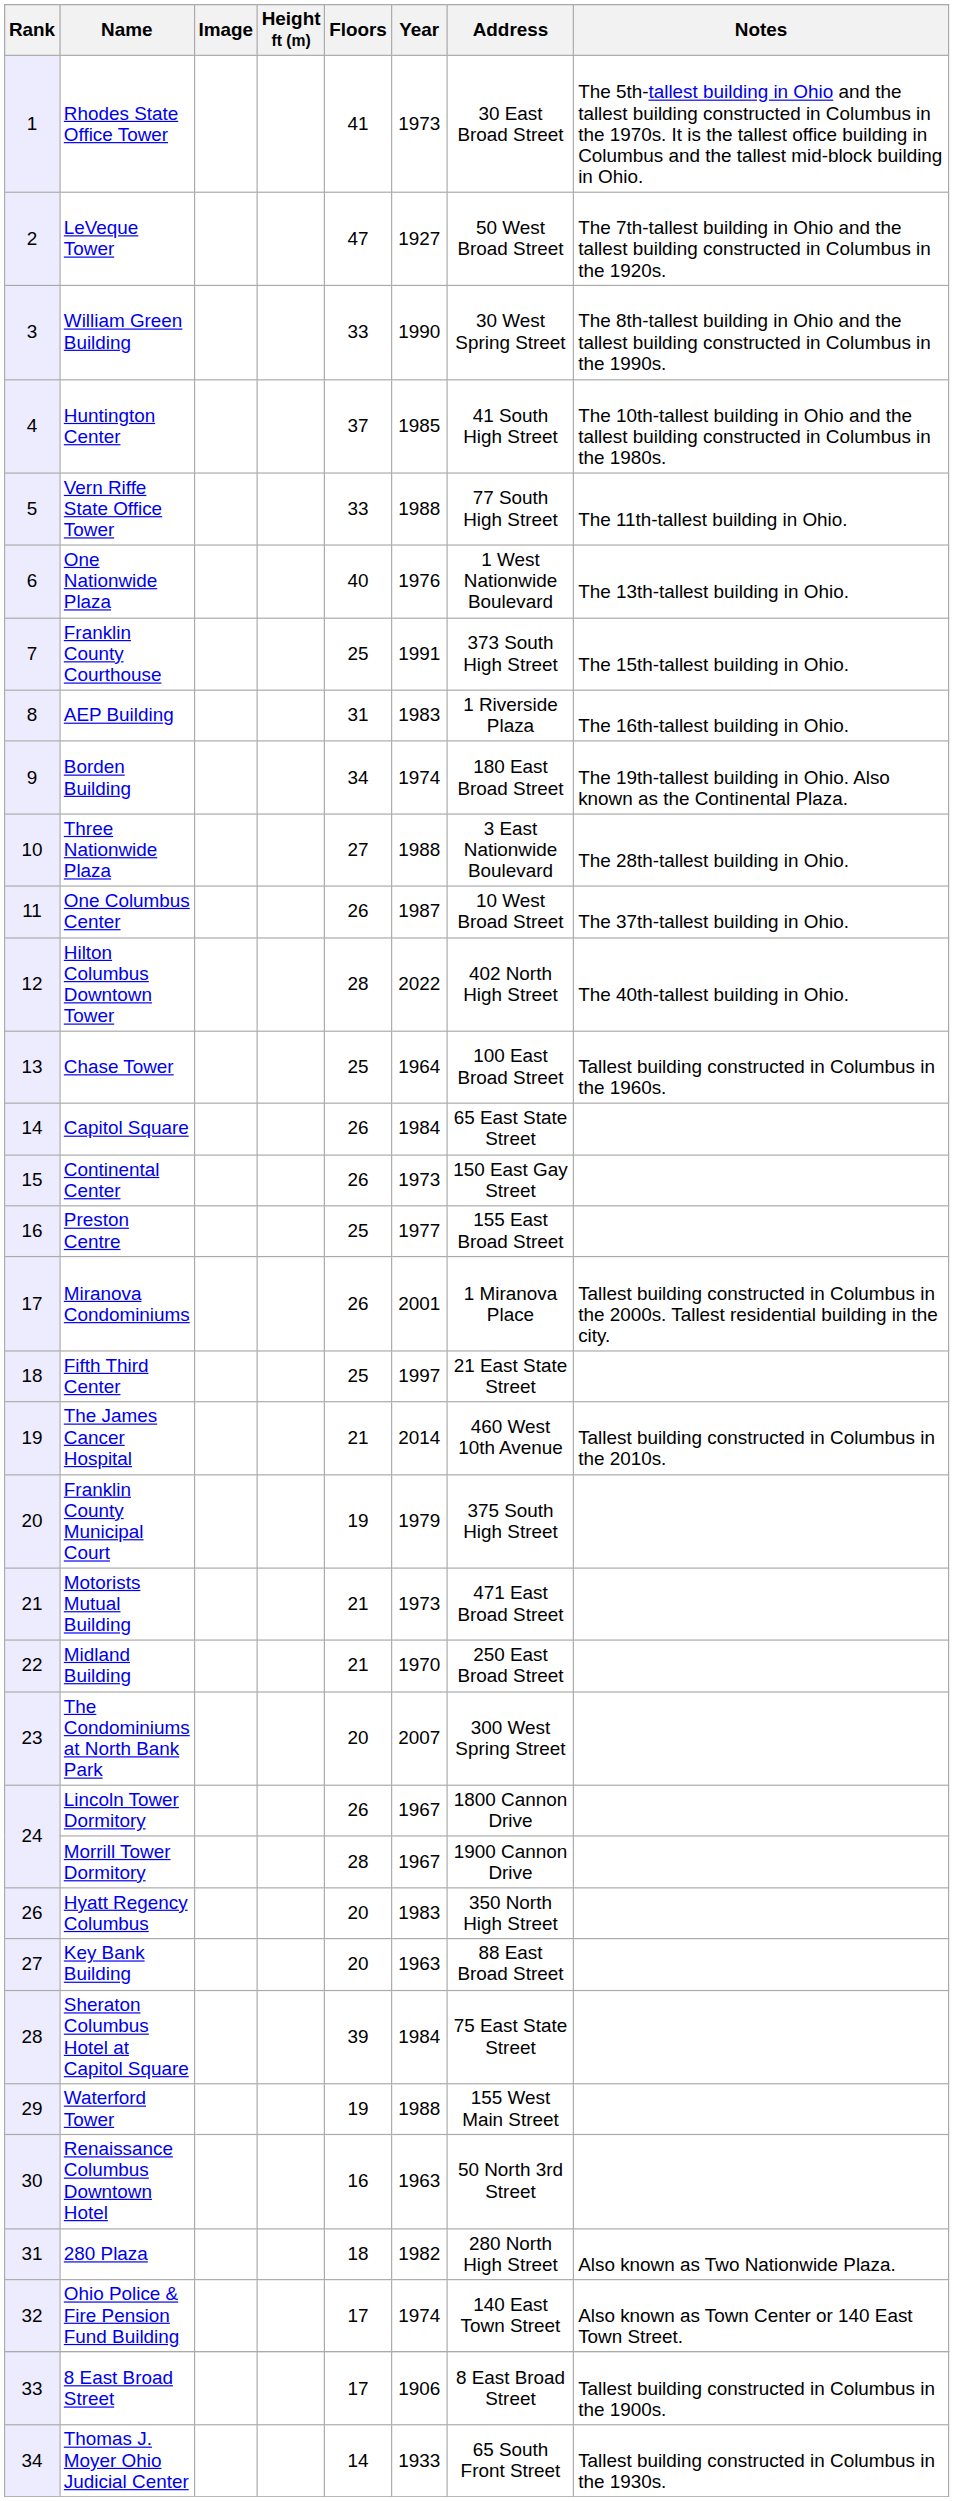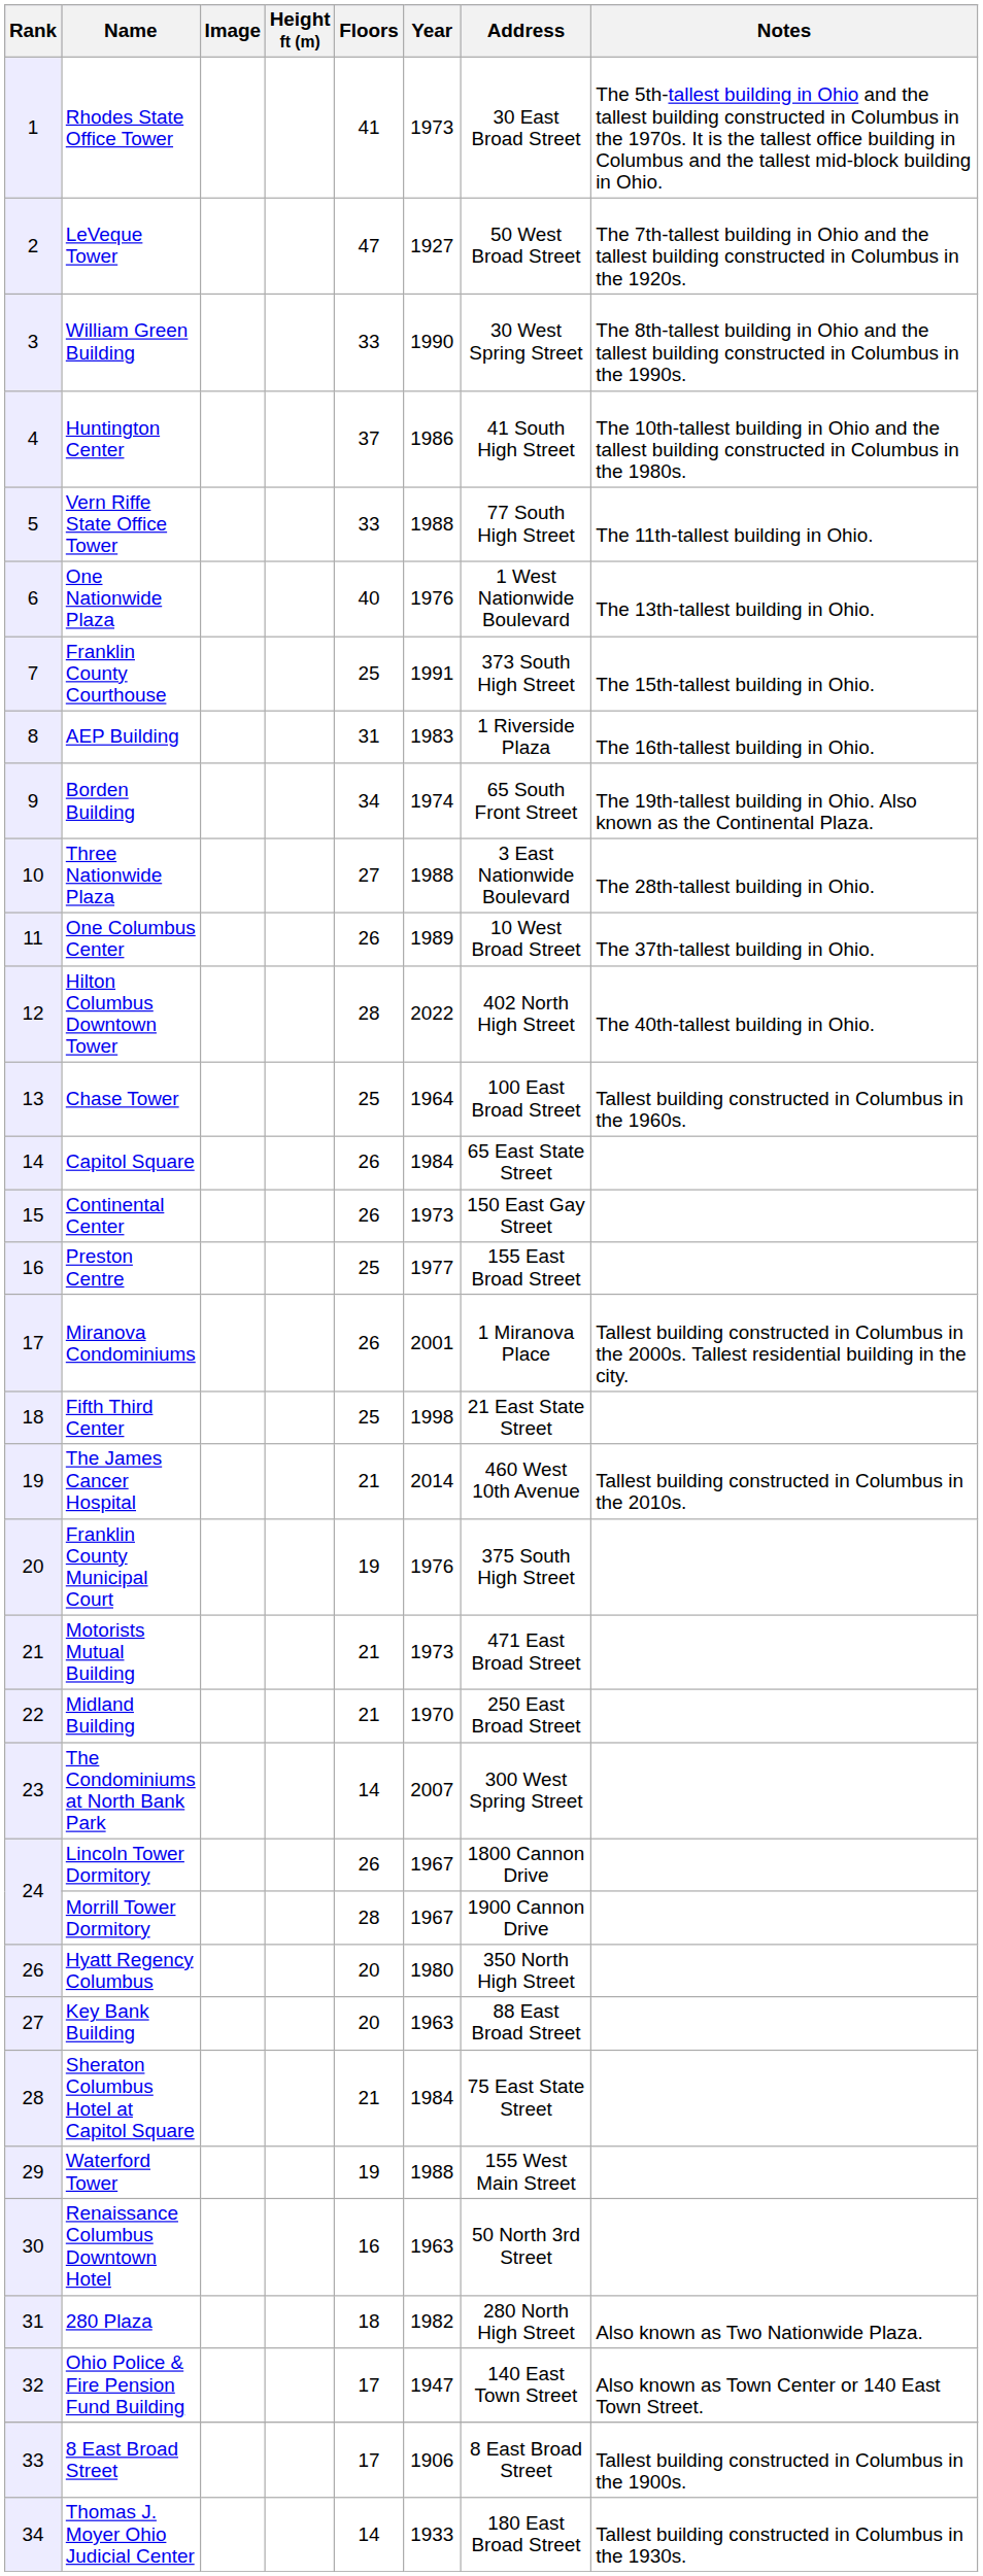 <table class="wikitable sortable" style="border:#999; background:#fff; text-align: center">
 <tr style="background:#bdbbd7;">
 <th scope=col style="width:20px;">Rank</th>
 <th scope=col style="width:90px;">Name</th>
 <th scope=col class="unsortable">Image</th>
 <th scope=col style="width:40px;">Height<br><small>ft (m)</small></th>
 <th scope=col style="width:40px;">Floors</th>
 <th scope=col style="width:40px;">Year</th>
 <th scope=col style="width:100px;">Address</th>
 <th scope=col class="unsortable" style="width:310px;">Notes</th>
 </tr>
 <tr style>
 <td style="text-align:center; background:#edecff;">1</td>
 <td align=left><a href='#'>Rhodes State Office Tower</a></td>
 <td></td>
 <td></td>
 <td>41</td>
 <td>1973</td>
 <td>30 East Broad Street</td>
 <td align=left><br>The 5th-<a href='#'>tallest building in Ohio</a> and the tallest building constructed in Columbus in the 1970s. It is the tallest office building in Columbus and the tallest mid-block building in Ohio.</td>
 </tr>
 <tr style>
 <td style="text-align:center; background:#edecff;">2</td>
 <td align=left><a href='#'>LeVeque Tower</a></td>
 <td></td>
 <td></td>
 <td>47</td>
 <td>1927</td>
 <td>50 West Broad Street</td>
 <td align=left><br>The 7th-tallest building in Ohio and the tallest building constructed in Columbus in the 1920s.</td>
 </tr>
 <tr>
 <td style="text-align:center; background:#edecff;">3</td>
 <td align=left><a href='#'>William Green Building</a></td>
 <td></td>
 <td></td>
 <td>33</td>
 <td>1990</td>
 <td>30 West Spring Street</td>
 <td align=left><br>The 8th-tallest building in Ohio and the tallest building constructed in Columbus in the 1990s.</td>
 </tr>
 <tr>
 <td style="text-align:center; background:#edecff;">4</td>
 <td align=left><a href='#'>Huntington Center</a></td>
 <td></td>
 <td></td>
 <td>37</td>
-<td>1985</td>
+<td>1986</td>
 <td>41 South High Street</td>
 <td align=left><br>The 10th-tallest building in Ohio and the tallest building constructed in Columbus in the 1980s.</td>
 </tr>
 <tr>
 <td style="text-align:center; background:#edecff;">5</td>
 <td align=left><a href='#'>Vern Riffe State Office Tower</a></td>
 <td></td>
 <td></td>
 <td>33</td>
 <td>1988</td>
 <td>77 South High Street</td>
 <td align=left><br>The 11th-tallest building in Ohio.</td>
 </tr>
 <tr>
 <td style="text-align:center; background:#edecff;">6</td>
 <td align=left><a href='#'>One Nationwide Plaza</a></td>
 <td></td>
 <td></td>
 <td>40</td>
 <td>1976</td>
 <td>1 West Nationwide Boulevard</td>
 <td align=left><br>The 13th-tallest building in Ohio.</td>
 </tr>
 <tr>
 <td style="text-align:center; background:#edecff;">7</td>
 <td align=left><a href='#'>Franklin County Courthouse</a></td>
 <td></td>
 <td></td>
 <td>25</td>
 <td>1991</td>
 <td>373 South High Street</td>
 <td align=left><br>The 15th-tallest building in Ohio.</td>
 </tr>
 <tr>
 <td style="text-align:center; background:#edecff;">8</td>
 <td align=left><a href='#'>AEP Building</a></td>
 <td></td>
 <td></td>
 <td>31</td>
 <td>1983</td>
 <td>1 Riverside Plaza</td>
 <td align=left><br>The 16th-tallest building in Ohio.</td>
 </tr>
 <tr>
 <td style="text-align:center; background:#edecff;">9</td>
 <td align=left><a href='#'>Borden Building</a></td>
 <td></td>
 <td></td>
 <td>34</td>
 <td>1974</td>
-<td>180 East Broad Street</td>
+<td>65 South Front Street</td>
 <td align=left><br>The 19th-tallest building in Ohio. Also known as the Continental Plaza.</td>
 </tr>
 <tr>
 <td style="text-align:center; background:#edecff;">10</td>
 <td align=left><a href='#'>Three Nationwide Plaza</a></td>
 <td></td>
 <td></td>
 <td>27</td>
 <td>1988</td>
 <td>3 East Nationwide Boulevard</td>
 <td align=left><br>The 28th-tallest building in Ohio.</td>
 </tr>
 <tr>
 <td style="text-align:center; background:#edecff;">11</td>
 <td align=left><a href='#'>One Columbus Center</a></td>
 <td></td>
 <td></td>
 <td>26</td>
-<td>1987</td>
+<td>1989</td>
 <td>10 West Broad Street</td>
 <td align=left><br>The 37th-tallest building in Ohio.</td>
 </tr>
 <tr>
 <td style="text-align:center; background:#edecff;">12</td>
 <td align=left><a href='#'>Hilton Columbus Downtown Tower</a></td>
 <td></td>
 <td></td>
 <td>28</td>
 <td>2022</td>
 <td>402 North High Street</td>
 <td align=left><br>The 40th-tallest building in Ohio.</td>
 </tr>
 <tr>
 <td style="text-align:center; background:#edecff;">13</td>
 <td align=left><a href='#'>Chase Tower</a></td>
 <td></td>
 <td></td>
 <td>25</td>
 <td>1964</td>
 <td>100 East Broad Street</td>
 <td align=left><br>Tallest building constructed in Columbus in the 1960s.</td>
 </tr>
 <tr>
 <td style="text-align:center; background:#edecff;">14</td>
 <td align=left><a href='#'>Capitol Square</a></td>
 <td></td>
 <td></td>
 <td>26</td>
 <td>1984</td>
 <td>65 East State Street</td>
 <td></td>
 </tr>
 <tr>
 <td style="text-align:center; background:#edecff;">15</td>
 <td align=left><a href='#'>Continental Center</a></td>
 <td></td>
 <td></td>
 <td>26</td>
 <td>1973</td>
 <td>150 East Gay Street</td>
 <td></td>
 </tr>
 <tr>
 <td style="text-align:center; background:#edecff;">16</td>
 <td align=left><a href='#'>Preston Centre</a></td>
 <td></td>
 <td></td>
 <td>25</td>
 <td>1977</td>
 <td>155 East Broad Street</td>
 <td></td>
 </tr>
 <tr>
 <td style="text-align:center; background:#edecff;">17</td>
 <td align=left><a href='#'>Miranova Condominiums</a></td>
 <td></td>
 <td></td>
 <td>26</td>
 <td>2001</td>
 <td>1 Miranova Place</td>
 <td align=left><br>Tallest building constructed in Columbus in the 2000s. Tallest residential building in the city.</td>
 </tr>
 <tr>
 <td style="text-align:center; background:#edecff;">18</td>
 <td align=left><a href='#'>Fifth Third Center</a></td>
 <td></td>
 <td></td>
 <td>25</td>
-<td>1997</td>
+<td>1998</td>
 <td>21 East State Street</td>
 <td></td>
 </tr>
 <tr>
 <td style="text-align:center; background:#edecff;">19</td>
 <td align=left><a href='#'>The James Cancer Hospital</a></td>
 <td></td>
 <td></td>
 <td>21</td>
 <td>2014</td>
 <td>460 West 10th Avenue</td>
 <td align=left><br>Tallest building constructed in Columbus in the 2010s.</td>
 </tr>
 <tr>
 <td style="text-align:center; background:#edecff;">20</td>
 <td align=left><a href='#'>Franklin County Municipal Court</a></td>
 <td></td>
 <td></td>
 <td>19</td>
-<td>1979</td>
+<td>1976</td>
 <td>375 South High Street</td>
 <td></td>
 </tr>
 <tr>
 <td style="text-align:center; background:#edecff;">21</td>
 <td align=left><a href='#'>Motorists Mutual Building</a></td>
 <td></td>
 <td></td>
 <td>21</td>
 <td>1973</td>
 <td>471 East Broad Street</td>
 <td></td>
 </tr>
 <tr>
 <td style="text-align:center; background:#edecff;">22</td>
 <td align=left><a href='#'>Midland Building</a></td>
 <td></td>
 <td></td>
 <td>21</td>
 <td>1970</td>
 <td>250 East Broad Street</td>
 <td></td>
 </tr>
 <tr>
 <td style="text-align:center; background:#edecff;">23</td>
 <td align=left><a href='#'>The Condominiums at North Bank Park</a></td>
 <td></td>
 <td></td>
-<td>20</td>
+<td>14</td>
 <td>2007</td>
 <td>300 West Spring Street</td>
 <td></td>
 </tr>
 <tr>
 <td rowspan="2" style="text-align:center; background:#edecff;">24</td>
 <td align=left><a href='#'>Lincoln Tower Dormitory</a></td>
 <td></td>
 <td></td>
 <td>26</td>
 <td>1967</td>
 <td>1800 Cannon Drive</td>
 <td></td>
 </tr>
 <tr>
 <td align=left><a href='#'>Morrill Tower Dormitory</a></td>
 <td></td>
 <td></td>
 <td>28</td>
 <td>1967</td>
 <td>1900 Cannon Drive</td>
 <td></td>
 </tr>
 <tr>
 <td style="text-align:center; background:#edecff;">26</td>
 <td align=left><a href='#'>Hyatt Regency Columbus</a></td>
 <td></td>
 <td></td>
 <td>20</td>
-<td>1983</td>
+<td>1980</td>
 <td>350 North High Street</td>
 <td></td>
 </tr>
 <tr>
 <td style="text-align:center; background:#edecff;">27</td>
 <td align=left><a href='#'>Key Bank Building</a></td>
 <td></td>
 <td></td>
 <td>20</td>
 <td>1963</td>
 <td>88 East Broad Street</td>
 <td></td>
 </tr>
 <tr>
 <td style="text-align:center; background:#edecff;">28</td>
 <td align=left><a href='#'>Sheraton Columbus Hotel at Capitol Square</a></td>
 <td></td>
 <td></td>
-<td>39</td>
+<td>21</td>
 <td>1984</td>
 <td>75 East State Street</td>
 <td></td>
 </tr>
 <tr>
 <td style="text-align:center; background:#edecff;">29</td>
 <td align=left><a href='#'>Waterford Tower</a></td>
 <td></td>
 <td></td>
 <td>19</td>
 <td>1988</td>
 <td>155 West Main Street</td>
 <td align=left></td>
 </tr>
 <tr>
 <td style="text-align:center; background:#edecff;">30</td>
 <td align=left><a href='#'>Renaissance Columbus Downtown Hotel</a></td>
 <td></td>
 <td></td>
 <td>16</td>
 <td>1963</td>
 <td>50 North 3rd Street</td>
 <td align=left></td>
 </tr>
 <tr>
 <td style="text-align:center; background:#edecff;">31</td>
 <td align=left><a href='#'>280 Plaza</a></td>
 <td></td>
 <td></td>
 <td>18</td>
 <td>1982</td>
 <td>280 North High Street</td>
 <td align=left><br>Also known as Two Nationwide Plaza.</td>
 </tr>
 <tr>
 <td style="text-align:center; background:#edecff;">32</td>
 <td align=left><a href='#'>Ohio Police & Fire Pension Fund Building</a></td>
 <td></td>
 <td></td>
 <td>17</td>
-<td>1974</td>
+<td>1947</td>
 <td>140 East Town Street</td>
 <td align=left><br>Also known as Town Center or 140 East Town Street.</td>
 </tr>
 <tr>
 </tr>
 <tr style>
 <td style="text-align:center; background:#edecff;">33</td>
 <td align=left><a href='#'>8 East Broad Street</a></td>
 <td></td>
 <td></td>
 <td>17</td>
 <td>1906</td>
 <td>8 East Broad Street</td>
 <td align=left><br>Tallest building constructed in Columbus in the 1900s.</td>
 </tr>
 <tr>
 <td style="text-align:center; background:#edecff;">34</td>
 <td align=left><a href='#'>Thomas J. Moyer Ohio Judicial Center</a></td>
 <td></td>
 <td></td>
 <td>14</td>
 <td>1933</td>
-<td>65 South Front Street</td>
+<td>180 East Broad Street</td>
 <td align=left><br>Tallest building constructed in Columbus in the 1930s.</td>
 </tr>
 <tr>
 </tr>
 </table>
